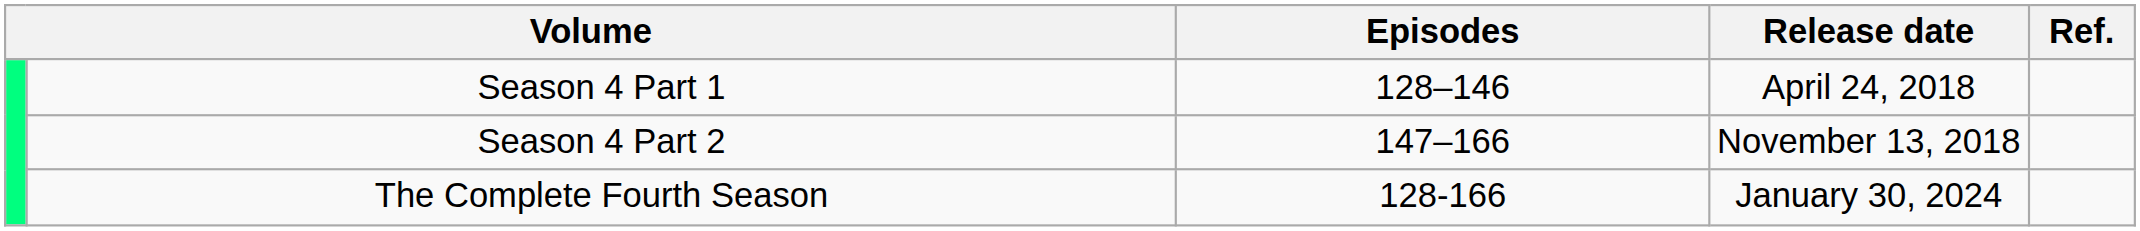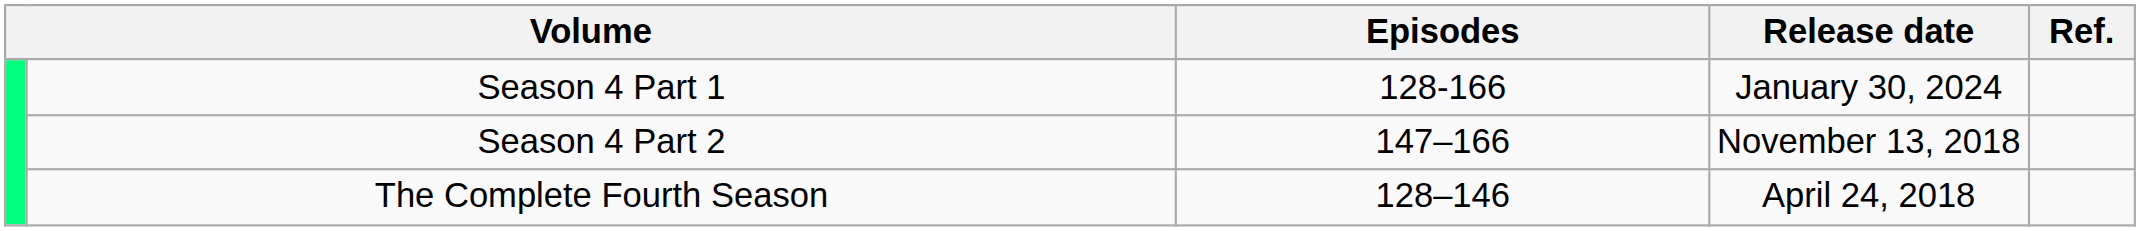 <table class="wikitable" style="text-align: center;">
 <tr>
 <th colspan="2">Volume</th>
 <th width="25%">Episodes</th>
 <th width="15%">Release date</th>
 <th width="5%">Ref.</th>
 </tr>
 <tr>
 <td rowspan="3" width="1%" style="background: #00FF7F;"></td>
 <td>Season 4 Part 1</td>
-<td>128–146</td>
-<td>April 24, 2018</td>
+<td>128-166</td>
+<td>January 30, 2024</td>
 <td></td>
 </tr>
 <tr>
 <td>Season 4 Part 2</td>
 <td>147–166</td>
 <td>November 13, 2018</td>
 <td></td>
 </tr>
 <tr>
 <td>The Complete Fourth Season</td>
-<td>128-166</td>
-<td>January 30, 2024</td>
+<td>128–146</td>
+<td>April 24, 2018</td>
 <td></td>
 </tr>
 </table>
